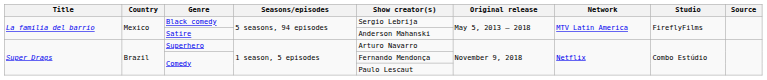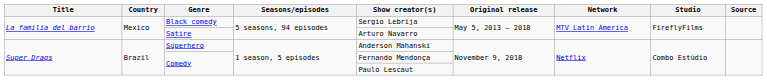 <table class="wikitable sortable" style="text-align: left; font-size:90%; width:100%;">
 <tr>
 <th scope="col">Title</th>
 <th scope="col">Country</th>
 <th scope="col">Genre</th>
 <th scope="col">Seasons/episodes</th>
 <th scope="col">Show creator(s)</th>
 <th scope="col">Original release</th>
 <th scope="col">Network</th>
 <th scope="col">Studio</th>
 <th scope="col">Source</th>
 </tr>
 <tr>
 <td rowspan="2"><em><a href='#'>La familia del barrio</a></em></td>
 <td rowspan="2">Mexico</td>
 <td><a href='#'>Black comedy</a></td>
 <td rowspan="2">5 seasons, 94 episodes</td>
 <td>Sergio Lebrija</td>
 <td rowspan="2">May 5, 2013 – 2018</td>
 <td rowspan="2"><a href='#'>MTV Latin America</a></td>
 <td rowspan="2">FireflyFilms</td>
 <td rowspan="2"></td>
 </tr>
 <tr>
 <td><a href='#'>Satire</a></td>
-<td>Anderson Mahanski</td>
+<td>Arturo Navarro</td>
 </tr>
 <tr>
 <td rowspan="3"><em><a href='#'>Super Drags</a></em></td>
 <td rowspan="3">Brazil</td>
 <td><a href='#'>Superhero</a></td>
 <td rowspan="3">1 season, 5 episodes</td>
-<td>Arturo Navarro</td>
+<td>Anderson Mahanski</td>
 <td rowspan="3">November 9, 2018</td>
 <td rowspan="3"><a href='#'>Netflix</a></td>
 <td rowspan="3">Combo Estúdio</td>
 <td rowspan="3"></td>
 </tr>
 <tr>
 <td rowspan="2"><a href='#'>Comedy</a></td>
 <td>Fernando Mendonça</td>
 </tr>
 <tr>
 <td>Paulo Lescaut</td>
 </tr>
 </table>
